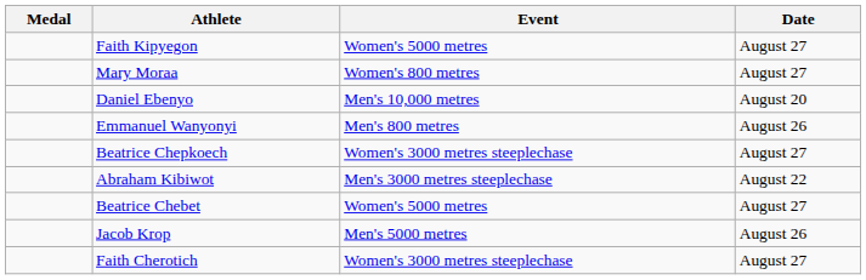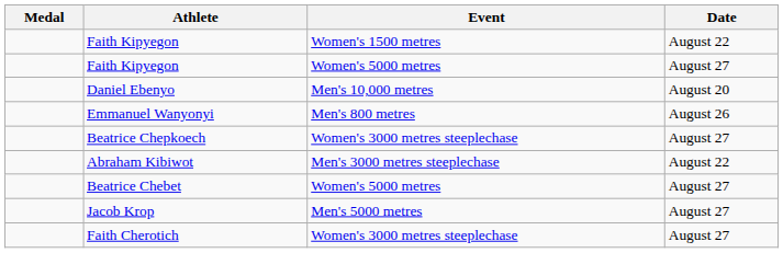 <table class="wikitable" style="font-size:90%" width=60%>
 <tr>
 <th>Medal</th>
 <th>Athlete</th>
 <th>Event</th>
 <th>Date</th>
 </tr>
 <tr>
 <td></td>
 <td><a href='#'>Faith Kipyegon</a></td>
-<td><a href='#'>Women's 5000 metres</a></td>
-<td>August 27</td>
+<td><a href='#'>Women's 1500 metres</a></td>
+<td>August 22</td>
 </tr>
 <tr>
 <td></td>
-<td><a href='#'>Mary Moraa</a></td>
-<td><a href='#'>Women's 800 metres</a></td>
+<td><a href='#'>Faith Kipyegon</a></td>
+<td><a href='#'>Women's 5000 metres</a></td>
 <td>August 27</td>
 </tr>
 <tr>
 <td></td>
 <td><a href='#'>Daniel Ebenyo</a></td>
 <td><a href='#'>Men's 10,000 metres</a></td>
 <td>August 20</td>
 </tr>
 <tr>
 <td></td>
 <td><a href='#'>Emmanuel Wanyonyi</a></td>
 <td><a href='#'>Men's 800 metres</a></td>
 <td>August 26</td>
 </tr>
 <tr>
 <td></td>
 <td><a href='#'>Beatrice Chepkoech</a></td>
 <td><a href='#'>Women's 3000 metres steeplechase</a></td>
 <td>August 27</td>
 </tr>
 <tr>
 <td></td>
 <td><a href='#'>Abraham Kibiwot</a></td>
 <td><a href='#'>Men's 3000 metres steeplechase</a></td>
 <td>August 22</td>
 </tr>
 <tr>
 <td></td>
 <td><a href='#'>Beatrice Chebet</a></td>
 <td><a href='#'>Women's 5000 metres</a></td>
 <td>August 27</td>
 </tr>
 <tr>
 <td></td>
 <td><a href='#'>Jacob Krop</a></td>
 <td><a href='#'>Men's 5000 metres</a></td>
-<td>August 26</td>
+<td>August 27</td>
 </tr>
 <tr>
 <td></td>
 <td><a href='#'>Faith Cherotich</a></td>
 <td><a href='#'>Women's 3000 metres steeplechase</a></td>
 <td>August 27</td>
 </tr>
 </table>
